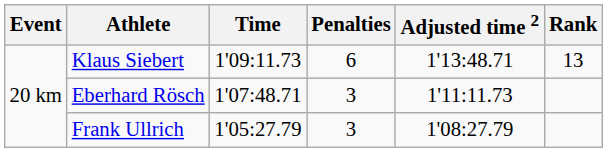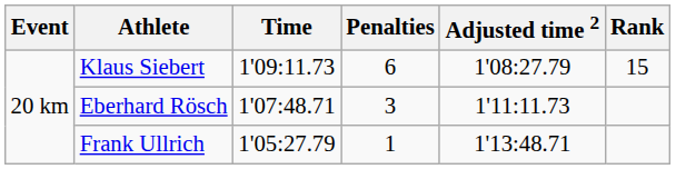 <table class="wikitable" style="font-size:90%">
 <tr>
 <th>Event</th>
 <th>Athlete</th>
 <th>Time</th>
 <th>Penalties</th>
 <th>Adjusted time <sup>2</sup></th>
 <th>Rank</th>
 </tr>
 <tr>
 <td rowspan="3">20 km</td>
 <td><a href='#'>Klaus Siebert</a></td>
 <td style="text-align:center;">1'09:11.73</td>
 <td style="text-align:center;">6</td>
-<td style="text-align:center;">1'13:48.71</td>
-<td style="text-align:center;">13</td>
+<td style="text-align:center;">1'08:27.79</td>
+<td style="text-align:center;">15</td>
 </tr>
 <tr>
 <td><a href='#'>Eberhard Rösch</a></td>
 <td style="text-align:center;">1'07:48.71</td>
 <td style="text-align:center;">3</td>
 <td style="text-align:center;">1'11:11.73</td>
 <td style="text-align:center;"></td>
 </tr>
 <tr>
 <td><a href='#'>Frank Ullrich</a></td>
 <td style="text-align:center;">1'05:27.79</td>
-<td style="text-align:center;">3</td>
-<td style="text-align:center;">1'08:27.79</td>
+<td style="text-align:center;">1</td>
+<td style="text-align:center;">1'13:48.71</td>
 <td style="text-align:center;"></td>
 </tr>
 </table>
